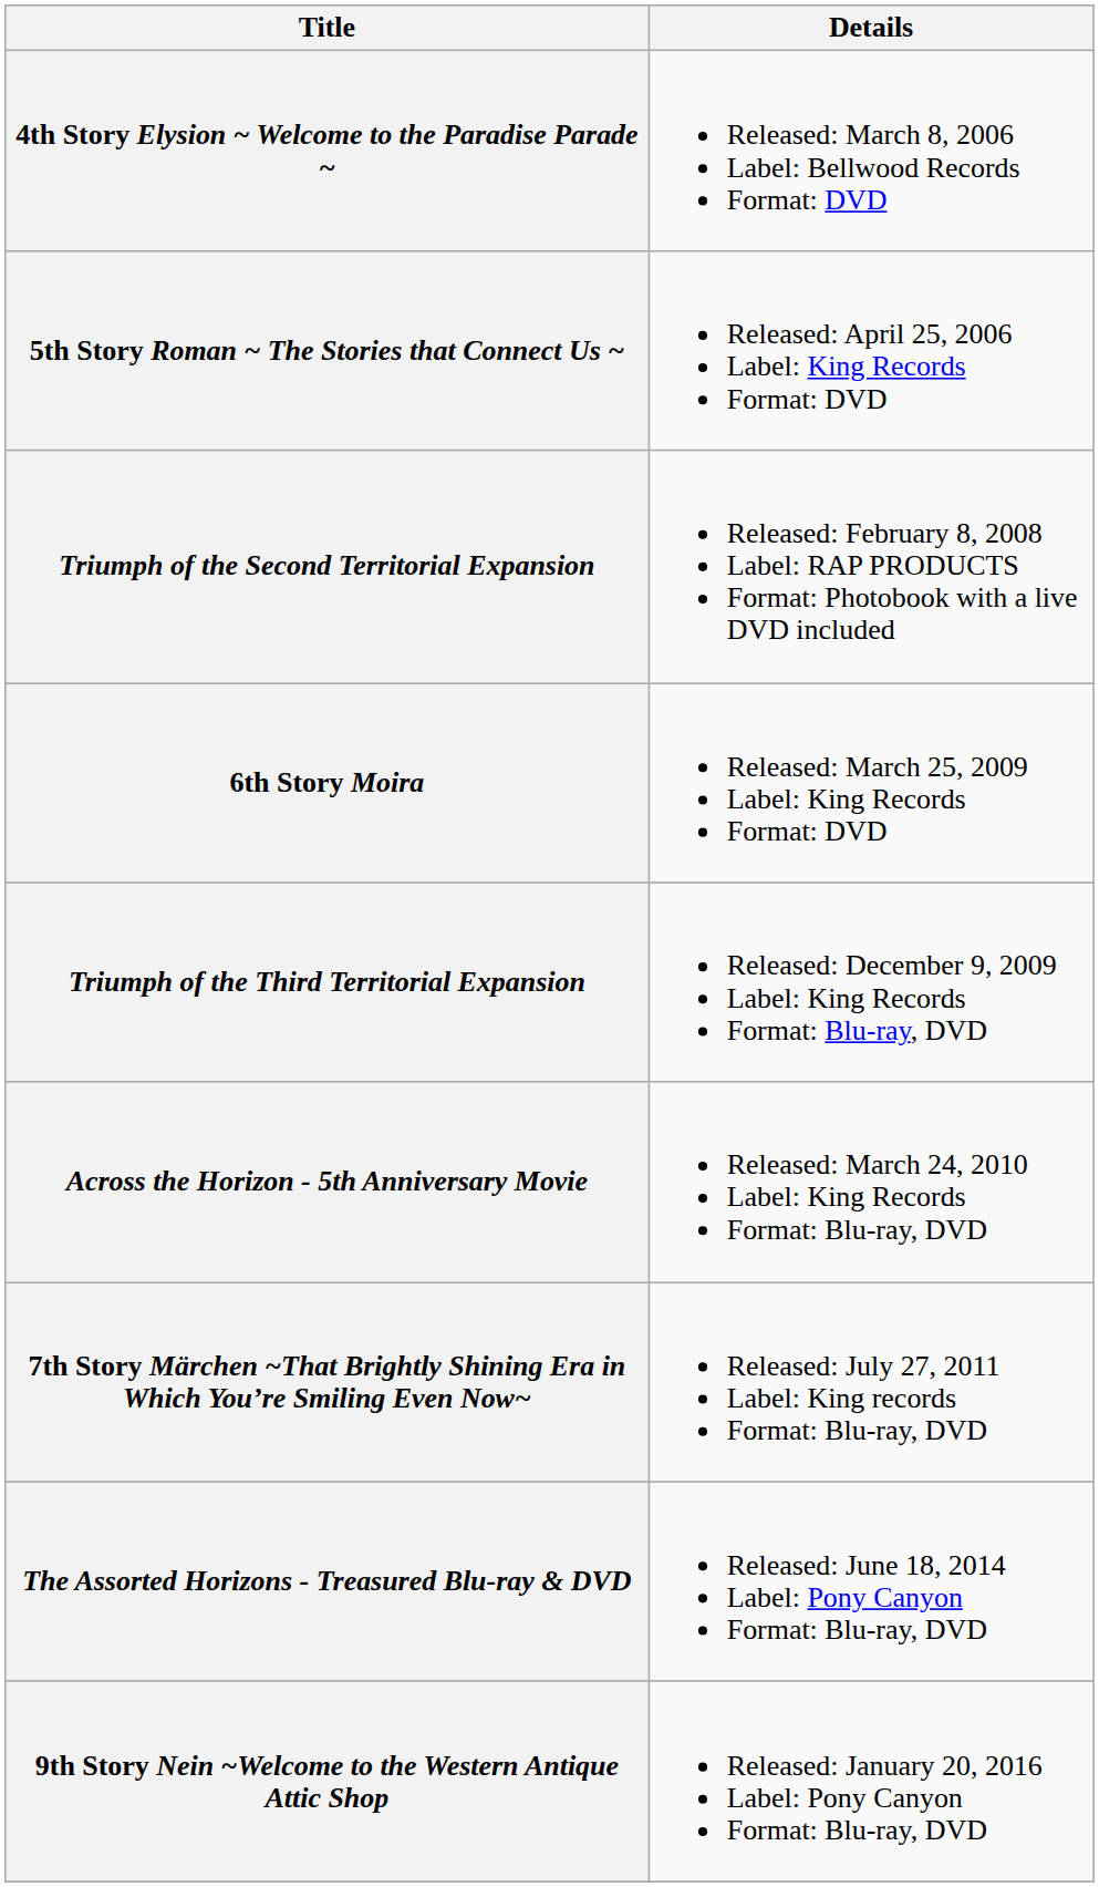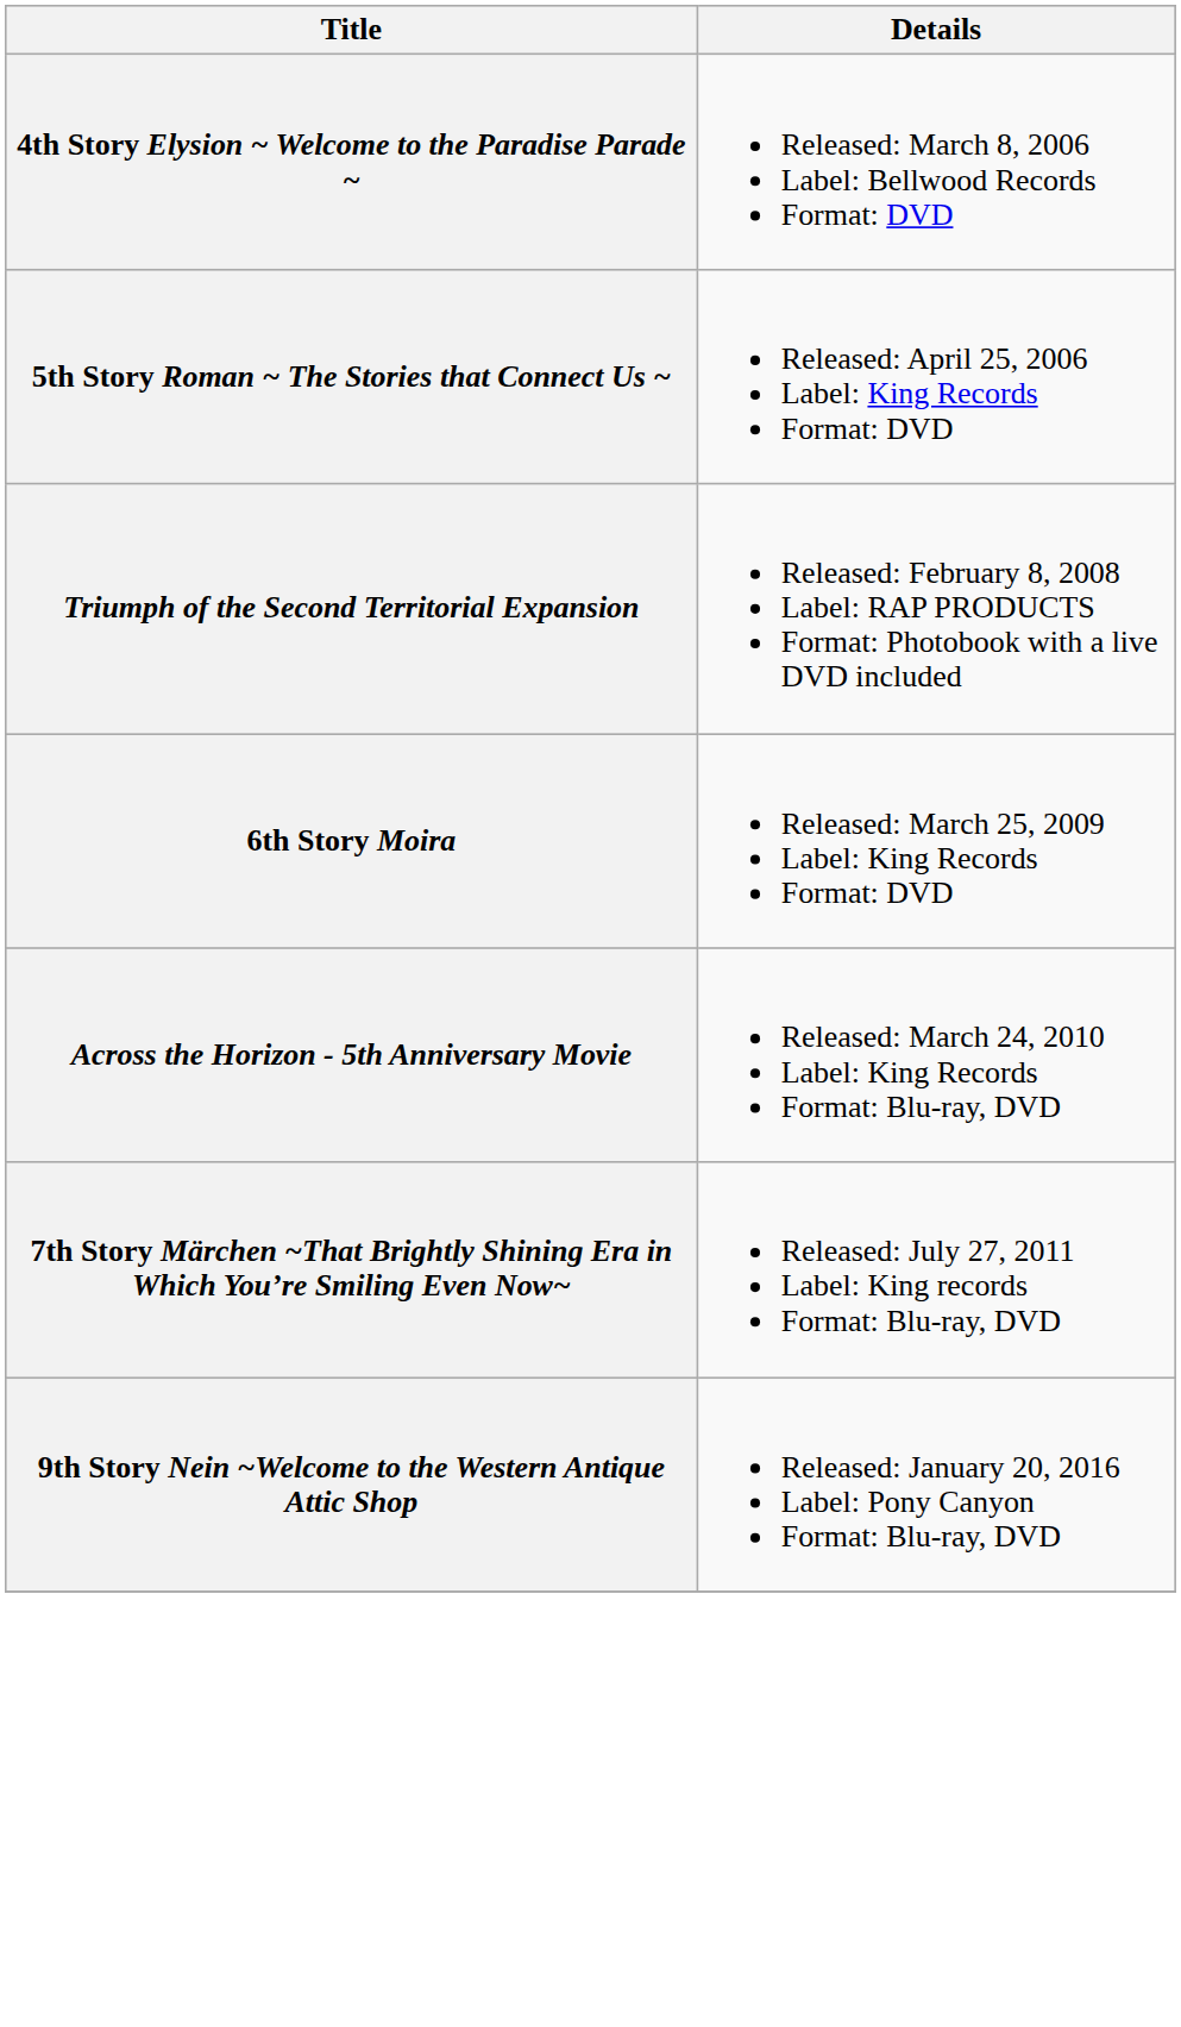 <table class="wikitable plainrowheaders">
 <tr>
 <th scope="col">Title</th>
 <th scope="col">Details</th>
 </tr>
 <tr>
 <th scope="row">4th Story <em>Elysion ~ Welcome to the Paradise Parade ~</em><br><small></small></th>
 <td><br><ul><li>Released: March 8, 2006</li><li>Label: Bellwood Records</li><li>Format: <a href='#'>DVD</a></li></ul></td>
 </tr>
 <tr>
 <th scope="row">5th Story <em>Roman ~ The Stories that Connect Us ~</em><br><small></small></th>
 <td><br><ul><li>Released: April 25, 2006</li><li>Label: <a href='#'>King Records</a></li><li>Format: DVD</li></ul></td>
 </tr>
 <tr>
 <th scope="row"><em>Triumph of the Second Territorial Expansion</em><br><small></small></th>
 <td><br><ul><li>Released: February 8, 2008</li><li>Label: RAP PRODUCTS</li><li>Format: Photobook with a live DVD included</li></ul></td>
 </tr>
 <tr>
 <th scope="row">6th Story <em>Moira</em><br><small></small></th>
 <td><br><ul><li>Released: March 25, 2009</li><li>Label: King Records</li><li>Format: DVD</li></ul></td>
 </tr>
 <tr>
-<th scope="row"><em>Triumph of the Third Territorial Expansion</em><br><small></small></th>
-<td><br><ul><li>Released: December 9, 2009</li><li>Label: King Records</li><li>Format: <a href='#'>Blu-ray</a>, DVD</li></ul></td>
-</tr>
-<tr>
 <th scope="row"><em>Across the Horizon - 5th Anniversary Movie</em></th>
 <td><br><ul><li>Released: March 24, 2010</li><li>Label: King Records</li><li>Format: Blu-ray, DVD</li></ul></td>
 </tr>
 <tr>
 <th scope="row">7th Story <em>Märchen ~That Brightly Shining Era in Which You’re Smiling Even Now~</em><br><small></small></th>
 <td><br><ul><li>Released: July 27, 2011</li><li>Label: King records</li><li>Format: Blu-ray, DVD</li></ul></td>
 </tr>
 <tr>
-<th scope="row"><em>The Assorted Horizons - Treasured Blu-ray & DVD</em><br><small></small></th>
-<td><br><ul><li>Released: June 18, 2014</li><li>Label: <a href='#'>Pony Canyon</a></li><li>Format: Blu-ray, DVD</li></ul></td>
-</tr>
-<tr>
 <th scope="row">9th Story <em>Nein ~Welcome to the Western Antique Attic Shop</em><br><small></small></th>
 <td><br><ul><li>Released: January 20, 2016</li><li>Label: Pony Canyon</li><li>Format: Blu-ray, DVD</li></ul></td>
 </tr>
 <tr>
 </tr>
 </table>
